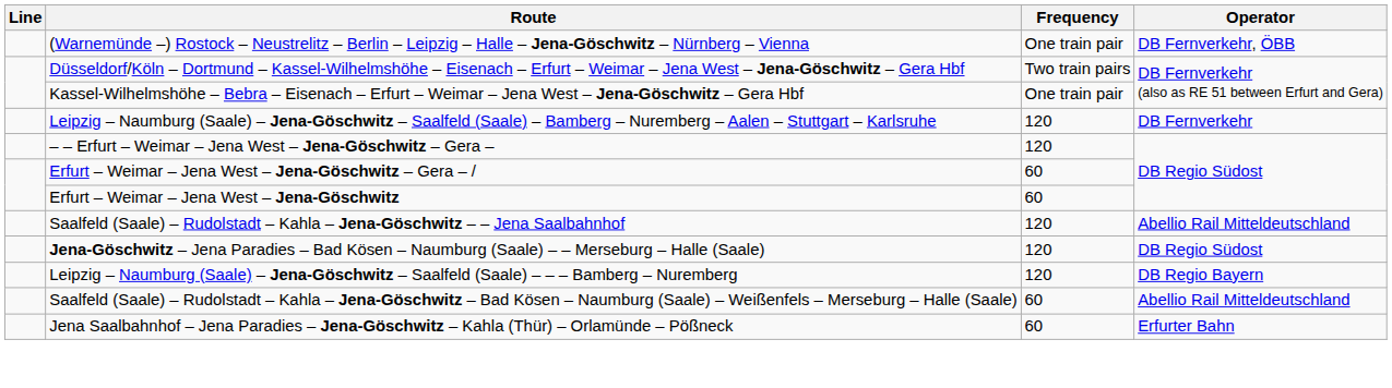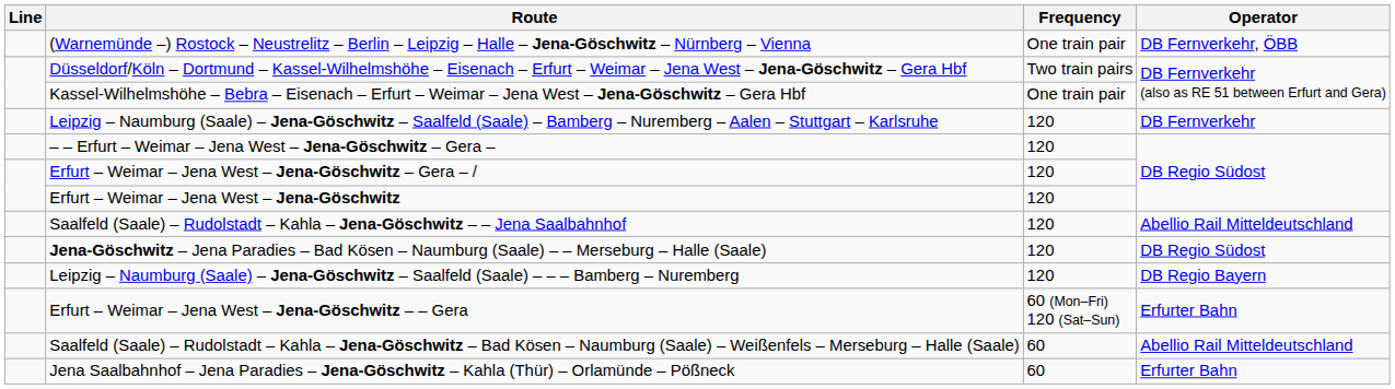 <table class="wikitable">
 <tr>
 <th>Line</th>
 <th>Route</th>
 <th>Frequency</th>
 <th>Operator</th>
 </tr>
 <tr>
 <td align=center></td>
 <td>(<a href='#'>Warnemünde</a> –) <a href='#'>Rostock</a> – <a href='#'>Neustrelitz</a> – <a href='#'>Berlin</a> – <a href='#'>Leipzig</a> – <a href='#'>Halle</a> – <strong>Jena-Göschwitz</strong> – <a href='#'>Nürnberg</a> – <a href='#'>Vienna</a></td>
 <td>One train pair</td>
 <td><a href='#'>DB Fernverkehr</a>, <a href='#'>ÖBB</a></td>
 </tr>
 <tr>
 <td rowspan="2" align="center"></td>
 <td><a href='#'>Düsseldorf</a>/<a href='#'>Köln</a> – <a href='#'>Dortmund</a> – <a href='#'>Kassel-Wilhelmshöhe</a> – <a href='#'>Eisenach</a> – <a href='#'>Erfurt</a> – <a href='#'>Weimar</a> – <a href='#'>Jena West</a> – <strong>Jena-Göschwitz</strong> – <a href='#'>Gera Hbf</a></td>
 <td>Two train pairs</td>
 <td rowspan="2"><a href='#'>DB Fernverkehr</a> <small><br>(also as RE 51 between Erfurt and Gera)</small></td>
 </tr>
 <tr>
 <td>Kassel-Wilhelmshöhe – <a href='#'>Bebra</a> – Eisenach – Erfurt – Weimar – Jena West – <strong>Jena-Göschwitz</strong> – Gera Hbf</td>
 <td>One train pair</td>
 </tr>
 <tr>
 <td align="center"></td>
 <td><a href='#'>Leipzig</a> – Naumburg (Saale) – <strong>Jena-Göschwitz</strong> – <a href='#'>Saalfeld (Saale)</a> – <a href='#'>Bamberg</a> – Nuremberg – <a href='#'>Aalen</a> – <a href='#'>Stuttgart</a> – <a href='#'>Karlsruhe</a></td>
 <td>120</td>
 <td><a href='#'>DB Fernverkehr</a></td>
 </tr>
 <tr>
 <td align="center"></td>
 <td> –  – Erfurt – Weimar – Jena West – <strong>Jena-Göschwitz</strong> – Gera – </td>
 <td>120</td>
 <td rowspan="3"><a href='#'>DB Regio Südost</a></td>
 </tr>
 <tr>
 <td rowspan="2" align="center"></td>
 <td><a href='#'>Erfurt</a> – Weimar – Jena West – <strong>Jena-Göschwitz</strong> – Gera –  / </td>
-<td>60</td>
+<td>120</td>
 </tr>
 <tr>
 <td>Erfurt – Weimar – Jena West – <strong>Jena-Göschwitz</strong></td>
-<td>60</td>
+<td>120</td>
 </tr>
 <tr>
 <td align="center"></td>
 <td>Saalfeld (Saale) – <a href='#'>Rudolstadt</a> – Kahla – <strong>Jena-Göschwitz</strong> –  – <a href='#'>Jena Saalbahnhof</a></td>
 <td>120</td>
 <td><a href='#'>Abellio Rail Mitteldeutschland</a></td>
 </tr>
 <tr>
 <td align="center"></td>
 <td><strong>Jena-Göschwitz</strong> – Jena Paradies – Bad Kösen – Naumburg (Saale) –  – Merseburg – Halle (Saale)</td>
 <td>120</td>
 <td><a href='#'>DB Regio Südost</a></td>
 </tr>
 <tr>
 <td></td>
 <td>Leipzig – <a href='#'>Naumburg (Saale)</a> – <strong>Jena-Göschwitz</strong> – Saalfeld (Saale) –  –  –  Bamberg – Nuremberg</td>
 <td>120</td>
 <td><a href='#'>DB Regio Bayern</a></td>
 </tr>
 <tr>
 <td align="center"></td>
+<td>Erfurt – Weimar – Jena West – <strong>Jena-Göschwitz</strong> –  – Gera</td>
+<td>60 <small>(Mon–Fri)</small><br>120 <small>(Sat–Sun)</small></td>
+<td><a href='#'>Erfurter Bahn</a></td>
+</tr>
+<tr>
+<td align="center"></td>
 <td>Saalfeld (Saale) – Rudolstadt – Kahla – <strong>Jena-Göschwitz</strong> – Bad Kösen – Naumburg (Saale) – Weißenfels – Merseburg – Halle (Saale)</td>
 <td>60</td>
 <td><a href='#'>Abellio Rail Mitteldeutschland</a></td>
 </tr>
 <tr>
 <td align="center"></td>
 <td>Jena Saalbahnhof – Jena Paradies – <strong>Jena-Göschwitz</strong> – Kahla (Thür) – Orlamünde – Pößneck</td>
 <td>60</td>
 <td><a href='#'>Erfurter Bahn</a></td>
 </tr>
 </table>
